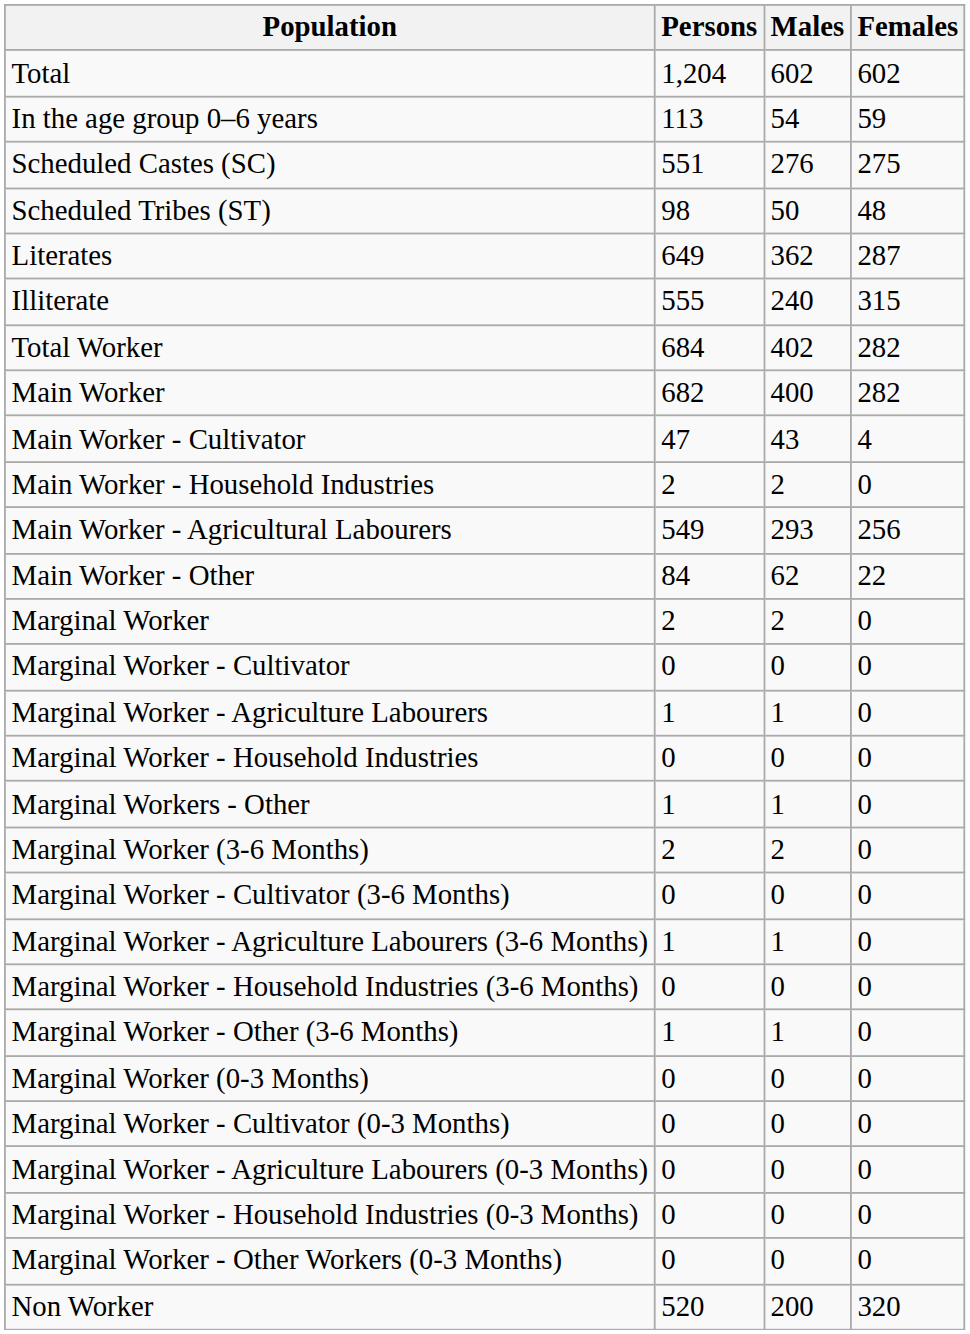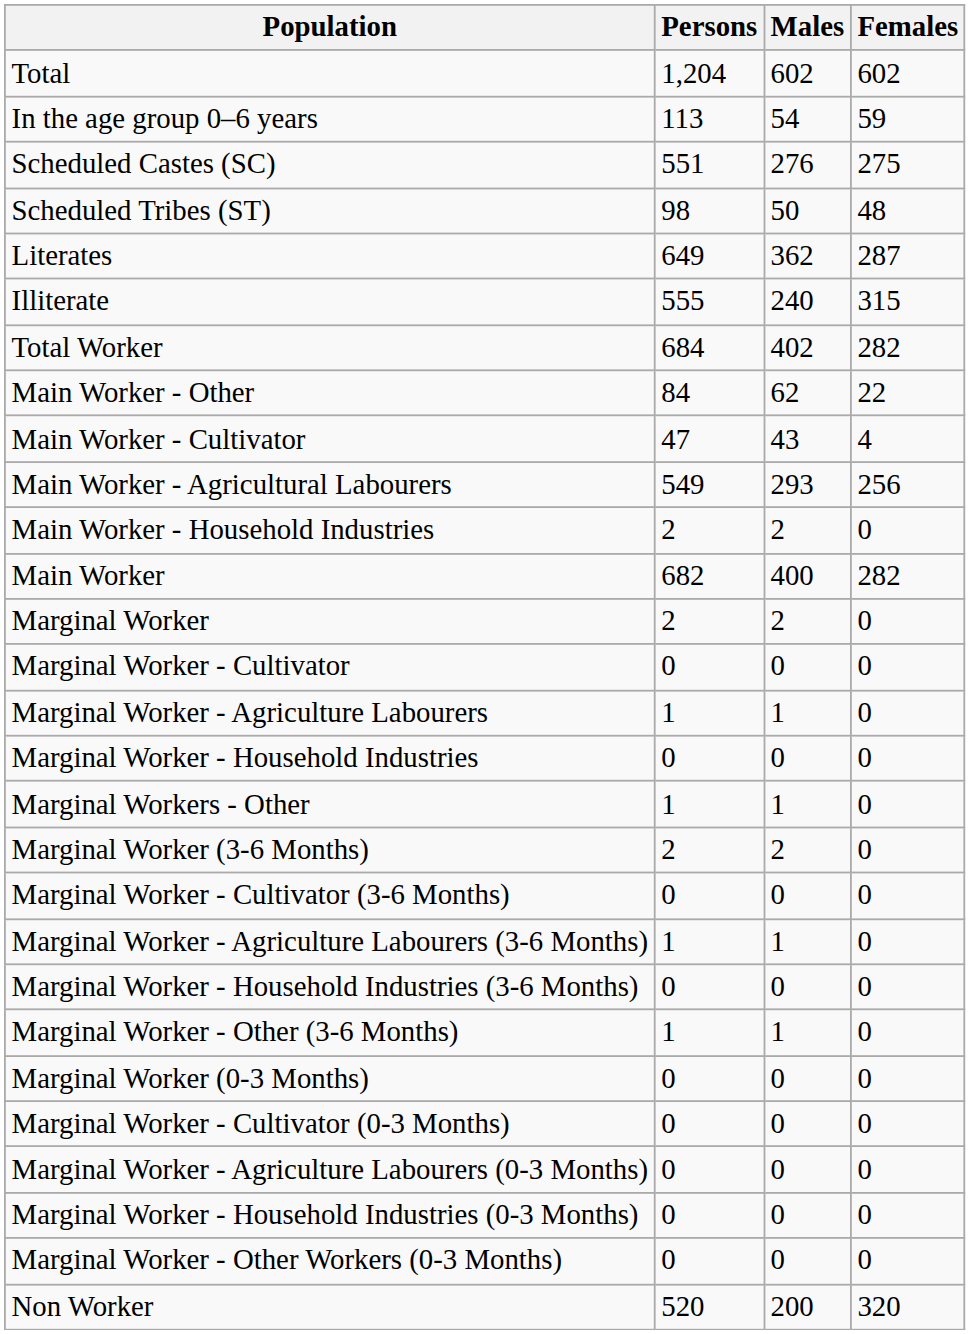 <table class="wikitable">
 <tr>
 <th>Population</th>
 <th>Persons</th>
 <th>Males</th>
 <th>Females</th>
 </tr>
 <tr>
 <td>Total</td>
 <td>1,204</td>
 <td>602</td>
 <td>602</td>
 </tr>
 <tr>
 <td>In the age group 0–6 years</td>
 <td>113</td>
 <td>54</td>
 <td>59</td>
 </tr>
 <tr>
 <td>Scheduled Castes (SC)</td>
 <td>551</td>
 <td>276</td>
 <td>275</td>
 </tr>
 <tr>
 <td>Scheduled Tribes (ST)</td>
 <td>98</td>
 <td>50</td>
 <td>48</td>
 </tr>
 <tr>
 <td>Literates</td>
 <td>649</td>
 <td>362</td>
 <td>287</td>
 </tr>
 <tr>
 <td>Illiterate</td>
 <td>555</td>
 <td>240</td>
 <td>315</td>
 </tr>
 <tr>
 <td>Total Worker</td>
 <td>684</td>
 <td>402</td>
 <td>282</td>
 </tr>
 <tr>
-<td>Main Worker</td>
-<td>682</td>
-<td>400</td>
-<td>282</td>
+<td>Main Worker - Other</td>
+<td>84</td>
+<td>62</td>
+<td>22</td>
 </tr>
 <tr>
 <td>Main Worker - Cultivator</td>
 <td>47</td>
 <td>43</td>
 <td>4</td>
 </tr>
 <tr>
+<td>Main Worker - Agricultural Labourers</td>
+<td>549</td>
+<td>293</td>
+<td>256</td>
+</tr>
+<tr>
 <td>Main Worker - Household Industries</td>
 <td>2</td>
 <td>2</td>
 <td>0</td>
 </tr>
 <tr>
-<td>Main Worker - Agricultural Labourers</td>
-<td>549</td>
-<td>293</td>
-<td>256</td>
-</tr>
-<tr>
-<td>Main Worker - Other</td>
-<td>84</td>
-<td>62</td>
-<td>22</td>
+<td>Main Worker</td>
+<td>682</td>
+<td>400</td>
+<td>282</td>
 </tr>
 <tr>
 <td>Marginal Worker</td>
 <td>2</td>
 <td>2</td>
 <td>0</td>
 </tr>
 <tr>
 <td>Marginal Worker - Cultivator</td>
 <td>0</td>
 <td>0</td>
 <td>0</td>
 </tr>
 <tr>
 <td>Marginal Worker - Agriculture Labourers</td>
 <td>1</td>
 <td>1</td>
 <td>0</td>
 </tr>
 <tr>
 <td>Marginal Worker - Household Industries</td>
 <td>0</td>
 <td>0</td>
 <td>0</td>
 </tr>
 <tr>
 <td>Marginal Workers - Other</td>
 <td>1</td>
 <td>1</td>
 <td>0</td>
 </tr>
 <tr>
 <td>Marginal Worker (3-6 Months)</td>
 <td>2</td>
 <td>2</td>
 <td>0</td>
 </tr>
 <tr>
 <td>Marginal Worker - Cultivator (3-6 Months)</td>
 <td>0</td>
 <td>0</td>
 <td>0</td>
 </tr>
 <tr>
 <td>Marginal Worker - Agriculture Labourers (3-6 Months)</td>
 <td>1</td>
 <td>1</td>
 <td>0</td>
 </tr>
 <tr>
 <td>Marginal Worker - Household Industries (3-6 Months)</td>
 <td>0</td>
 <td>0</td>
 <td>0</td>
 </tr>
 <tr>
 <td>Marginal Worker - Other (3-6 Months)</td>
 <td>1</td>
 <td>1</td>
 <td>0</td>
 </tr>
 <tr>
 <td>Marginal Worker (0-3 Months)</td>
 <td>0</td>
 <td>0</td>
 <td>0</td>
 </tr>
 <tr>
 <td>Marginal Worker - Cultivator (0-3 Months)</td>
 <td>0</td>
 <td>0</td>
 <td>0</td>
 </tr>
 <tr>
 <td>Marginal Worker - Agriculture Labourers (0-3 Months)</td>
 <td>0</td>
 <td>0</td>
 <td>0</td>
 </tr>
 <tr>
 <td>Marginal Worker - Household Industries (0-3 Months)</td>
 <td>0</td>
 <td>0</td>
 <td>0</td>
 </tr>
 <tr>
 <td>Marginal Worker - Other Workers (0-3 Months)</td>
 <td>0</td>
 <td>0</td>
 <td>0</td>
 </tr>
 <tr>
 <td>Non Worker</td>
 <td>520</td>
 <td>200</td>
 <td>320</td>
 </tr>
 </table>
